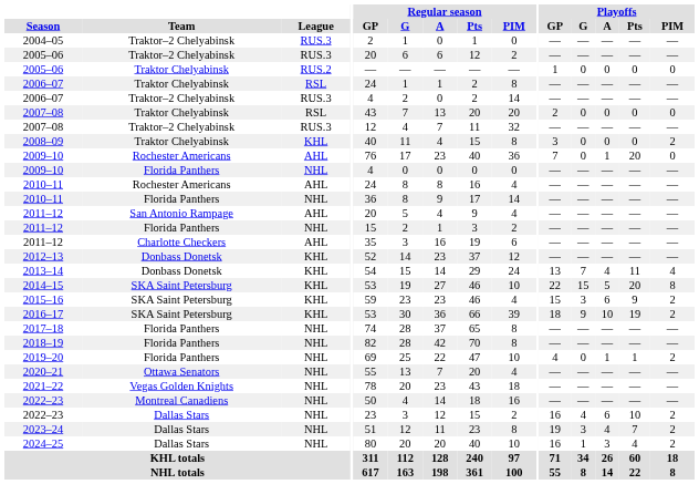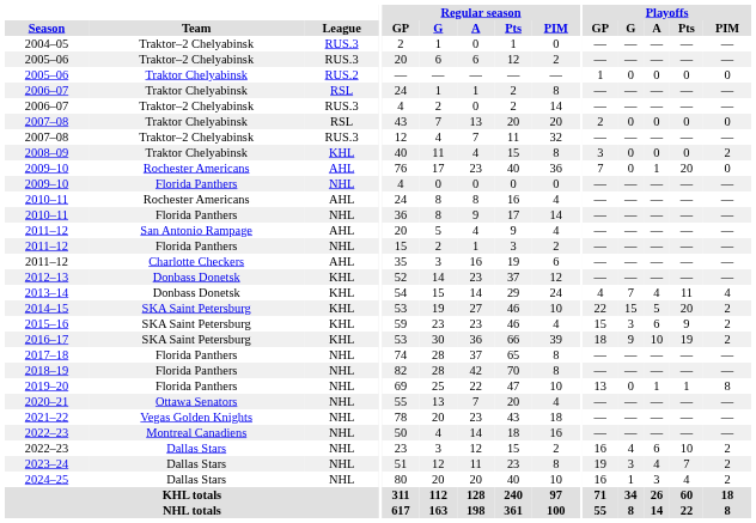 <table border="0" cellpadding="1" cellspacing="0" style="text-align:center; width:60em">
 <tr bgcolor="#e0e0e0">
 <th colspan="3" bgcolor="#ffffff"></th>
 <th rowspan="100" bgcolor="#ffffff"></th>
 <th colspan="5"><a href='#'>Regular season</a></th>
 <th rowspan="100" bgcolor="#ffffff"></th>
 <th colspan="5"><a href='#'>Playoffs</a></th>
 </tr>
 <tr bgcolor="#e0e0e0">
 <th><a href='#'>Season</a></th>
 <th>Team</th>
 <th>League</th>
 <th>GP</th>
 <th><a href='#'>G</a></th>
 <th><a href='#'>A</a></th>
 <th><a href='#'>Pts</a></th>
 <th><a href='#'>PIM</a></th>
 <th>GP</th>
 <th>G</th>
 <th>A</th>
 <th>Pts</th>
 <th>PIM</th>
 </tr>
 <tr>
 <td>2004–05</td>
 <td>Traktor–2 Chelyabinsk</td>
 <td><a href='#'>RUS.3</a></td>
 <td>2</td>
 <td>1</td>
 <td>0</td>
 <td>1</td>
 <td>0</td>
 <td>—</td>
 <td>—</td>
 <td>—</td>
 <td>—</td>
 <td>—</td>
 </tr>
 <tr bgcolor="#f0f0f0">
 <td>2005–06</td>
 <td>Traktor–2 Chelyabinsk</td>
 <td>RUS.3</td>
 <td>20</td>
 <td>6</td>
 <td>6</td>
 <td>12</td>
 <td>2</td>
 <td>—</td>
 <td>—</td>
 <td>—</td>
 <td>—</td>
 <td>—</td>
 </tr>
 <tr>
 <td><a href='#'>2005–06</a></td>
 <td><a href='#'>Traktor Chelyabinsk</a></td>
 <td><a href='#'>RUS.2</a></td>
 <td>—</td>
 <td>—</td>
 <td>—</td>
 <td>—</td>
 <td>—</td>
 <td>1</td>
 <td>0</td>
 <td>0</td>
 <td>0</td>
 <td>0</td>
 </tr>
 <tr bgcolor="#f0f0f0">
 <td><a href='#'>2006–07</a></td>
 <td>Traktor Chelyabinsk</td>
 <td><a href='#'>RSL</a></td>
 <td>24</td>
 <td>1</td>
 <td>1</td>
 <td>2</td>
 <td>8</td>
 <td>—</td>
 <td>—</td>
 <td>—</td>
 <td>—</td>
 <td>—</td>
 </tr>
 <tr>
 <td>2006–07</td>
 <td>Traktor–2 Chelyabinsk</td>
 <td>RUS.3</td>
 <td>4</td>
 <td>2</td>
 <td>0</td>
 <td>2</td>
 <td>14</td>
 <td>—</td>
 <td>—</td>
 <td>—</td>
 <td>—</td>
 <td>—</td>
 </tr>
 <tr bgcolor="#f0f0f0">
 <td><a href='#'>2007–08</a></td>
 <td>Traktor Chelyabinsk</td>
 <td>RSL</td>
 <td>43</td>
 <td>7</td>
 <td>13</td>
 <td>20</td>
 <td>20</td>
 <td>2</td>
 <td>0</td>
 <td>0</td>
 <td>0</td>
 <td>0</td>
 </tr>
 <tr>
 <td>2007–08</td>
 <td>Traktor–2 Chelyabinsk</td>
 <td>RUS.3</td>
 <td>12</td>
 <td>4</td>
 <td>7</td>
 <td>11</td>
 <td>32</td>
 <td>—</td>
 <td>—</td>
 <td>—</td>
 <td>—</td>
 <td>—</td>
 </tr>
 <tr bgcolor="#f0f0f0">
 <td><a href='#'>2008–09</a></td>
 <td>Traktor Chelyabinsk</td>
 <td><a href='#'>KHL</a></td>
 <td>40</td>
 <td>11</td>
 <td>4</td>
 <td>15</td>
 <td>8</td>
 <td>3</td>
 <td>0</td>
 <td>0</td>
 <td>0</td>
 <td>2</td>
 </tr>
 <tr>
 <td><a href='#'>2009–10</a></td>
 <td><a href='#'>Rochester Americans</a></td>
 <td><a href='#'>AHL</a></td>
 <td>76</td>
 <td>17</td>
 <td>23</td>
 <td>40</td>
 <td>36</td>
 <td>7</td>
 <td>0</td>
 <td>1</td>
 <td>20</td>
 <td>0</td>
 </tr>
 <tr bgcolor="#f0f0f0">
 <td><a href='#'>2009–10</a></td>
 <td><a href='#'>Florida Panthers</a></td>
 <td><a href='#'>NHL</a></td>
 <td>4</td>
 <td>0</td>
 <td>0</td>
 <td>0</td>
 <td>0</td>
 <td>—</td>
 <td>—</td>
 <td>—</td>
 <td>—</td>
 <td>—</td>
 </tr>
 <tr>
 <td><a href='#'>2010–11</a></td>
 <td>Rochester Americans</td>
 <td>AHL</td>
 <td>24</td>
 <td>8</td>
 <td>8</td>
 <td>16</td>
 <td>4</td>
 <td>—</td>
 <td>—</td>
 <td>—</td>
 <td>—</td>
 <td>—</td>
 </tr>
 <tr bgcolor="#f0f0f0">
 <td><a href='#'>2010–11</a></td>
 <td>Florida Panthers</td>
 <td>NHL</td>
 <td>36</td>
 <td>8</td>
 <td>9</td>
 <td>17</td>
 <td>14</td>
 <td>—</td>
 <td>—</td>
 <td>—</td>
 <td>—</td>
 <td>—</td>
 </tr>
 <tr>
 <td><a href='#'>2011–12</a></td>
 <td><a href='#'>San Antonio Rampage</a></td>
 <td>AHL</td>
 <td>20</td>
 <td>5</td>
 <td>4</td>
 <td>9</td>
 <td>4</td>
 <td>—</td>
 <td>—</td>
 <td>—</td>
 <td>—</td>
 <td>—</td>
 </tr>
 <tr bgcolor="#f0f0f0">
 <td><a href='#'>2011–12</a></td>
 <td>Florida Panthers</td>
 <td>NHL</td>
 <td>15</td>
 <td>2</td>
 <td>1</td>
 <td>3</td>
 <td>2</td>
 <td>—</td>
 <td>—</td>
 <td>—</td>
 <td>—</td>
 <td>—</td>
 </tr>
 <tr>
 <td>2011–12</td>
 <td><a href='#'>Charlotte Checkers</a></td>
 <td>AHL</td>
 <td>35</td>
 <td>3</td>
 <td>16</td>
 <td>19</td>
 <td>6</td>
 <td>—</td>
 <td>—</td>
 <td>—</td>
 <td>—</td>
 <td>—</td>
 </tr>
 <tr bgcolor="#f0f0f0">
 <td><a href='#'>2012–13</a></td>
 <td><a href='#'>Donbass Donetsk</a></td>
 <td>KHL</td>
 <td>52</td>
 <td>14</td>
 <td>23</td>
 <td>37</td>
 <td>12</td>
 <td>—</td>
 <td>—</td>
 <td>—</td>
 <td>—</td>
 <td>—</td>
 </tr>
 <tr>
 <td><a href='#'>2013–14</a></td>
 <td>Donbass Donetsk</td>
 <td>KHL</td>
 <td>54</td>
 <td>15</td>
 <td>14</td>
 <td>29</td>
 <td>24</td>
-<td>13</td>
+<td>4</td>
 <td>7</td>
 <td>4</td>
 <td>11</td>
 <td>4</td>
 </tr>
 <tr bgcolor="#f0f0f0">
 <td><a href='#'>2014–15</a></td>
 <td><a href='#'>SKA Saint Petersburg</a></td>
 <td>KHL</td>
 <td>53</td>
 <td>19</td>
 <td>27</td>
 <td>46</td>
 <td>10</td>
 <td>22</td>
 <td>15</td>
 <td>5</td>
 <td>20</td>
-<td>8</td>
+<td>2</td>
 </tr>
 <tr>
 <td><a href='#'>2015–16</a></td>
 <td>SKA Saint Petersburg</td>
 <td>KHL</td>
 <td>59</td>
 <td>23</td>
 <td>23</td>
 <td>46</td>
 <td>4</td>
 <td>15</td>
 <td>3</td>
 <td>6</td>
 <td>9</td>
 <td>2</td>
 </tr>
 <tr bgcolor="#f0f0f0">
 <td><a href='#'>2016–17</a></td>
 <td>SKA Saint Petersburg</td>
 <td>KHL</td>
 <td>53</td>
 <td>30</td>
 <td>36</td>
 <td>66</td>
 <td>39</td>
 <td>18</td>
 <td>9</td>
 <td>10</td>
 <td>19</td>
 <td>2</td>
 </tr>
 <tr>
 <td><a href='#'>2017–18</a></td>
 <td>Florida Panthers</td>
 <td>NHL</td>
 <td>74</td>
 <td>28</td>
 <td>37</td>
 <td>65</td>
 <td>8</td>
 <td>—</td>
 <td>—</td>
 <td>—</td>
 <td>—</td>
 <td>—</td>
 </tr>
 <tr bgcolor="#f0f0f0">
 <td><a href='#'>2018–19</a></td>
 <td>Florida Panthers</td>
 <td>NHL</td>
 <td>82</td>
 <td>28</td>
 <td>42</td>
 <td>70</td>
 <td>8</td>
 <td>—</td>
 <td>—</td>
 <td>—</td>
 <td>—</td>
 <td>—</td>
 </tr>
 <tr>
 <td><a href='#'>2019–20</a></td>
 <td>Florida Panthers</td>
 <td>NHL</td>
 <td>69</td>
 <td>25</td>
 <td>22</td>
 <td>47</td>
 <td>10</td>
-<td>4</td>
+<td>13</td>
 <td>0</td>
 <td>1</td>
 <td>1</td>
-<td>2</td>
+<td>8</td>
 </tr>
 <tr bgcolor="#f0f0f0">
 <td><a href='#'>2020–21</a></td>
 <td><a href='#'>Ottawa Senators</a></td>
 <td>NHL</td>
 <td>55</td>
 <td>13</td>
 <td>7</td>
 <td>20</td>
 <td>4</td>
 <td>—</td>
 <td>—</td>
 <td>—</td>
 <td>—</td>
 <td>—</td>
 </tr>
 <tr>
 <td><a href='#'>2021–22</a></td>
 <td><a href='#'>Vegas Golden Knights</a></td>
 <td>NHL</td>
 <td>78</td>
 <td>20</td>
 <td>23</td>
 <td>43</td>
 <td>18</td>
 <td>—</td>
 <td>—</td>
 <td>—</td>
 <td>—</td>
 <td>—</td>
 </tr>
 <tr bgcolor="#f0f0f0">
 <td><a href='#'>2022–23</a></td>
 <td><a href='#'>Montreal Canadiens</a></td>
 <td>NHL</td>
 <td>50</td>
 <td>4</td>
 <td>14</td>
 <td>18</td>
 <td>16</td>
 <td>—</td>
 <td>—</td>
 <td>—</td>
 <td>—</td>
 <td>—</td>
 </tr>
 <tr>
 <td>2022–23</td>
 <td><a href='#'>Dallas Stars</a></td>
 <td>NHL</td>
 <td>23</td>
 <td>3</td>
 <td>12</td>
 <td>15</td>
 <td>2</td>
 <td>16</td>
 <td>4</td>
 <td>6</td>
 <td>10</td>
 <td>2</td>
 </tr>
 <tr bgcolor="#f0f0f0">
 <td><a href='#'>2023–24</a></td>
 <td>Dallas Stars</td>
 <td>NHL</td>
 <td>51</td>
 <td>12</td>
 <td>11</td>
 <td>23</td>
 <td>8</td>
 <td>19</td>
 <td>3</td>
 <td>4</td>
 <td>7</td>
 <td>2</td>
 </tr>
 <tr>
 <td><a href='#'>2024–25</a></td>
 <td>Dallas Stars</td>
 <td>NHL</td>
 <td>80</td>
 <td>20</td>
 <td>20</td>
 <td>40</td>
 <td>10</td>
 <td>16</td>
 <td>1</td>
 <td>3</td>
 <td>4</td>
 <td>2</td>
 </tr>
 <tr bgcolor="#e0e0e0">
 <th colspan="3">KHL totals</th>
 <th>311</th>
 <th>112</th>
 <th>128</th>
 <th>240</th>
 <th>97</th>
 <th>71</th>
 <th>34</th>
 <th>26</th>
 <th>60</th>
 <th>18</th>
 </tr>
 <tr bgcolor="#e0e0e0">
 <th colspan="3">NHL totals</th>
 <th>617</th>
 <th>163</th>
 <th>198</th>
 <th>361</th>
 <th>100</th>
 <th>55</th>
 <th>8</th>
 <th>14</th>
 <th>22</th>
 <th>8</th>
 </tr>
 </table>
